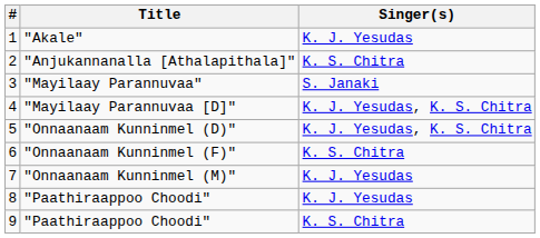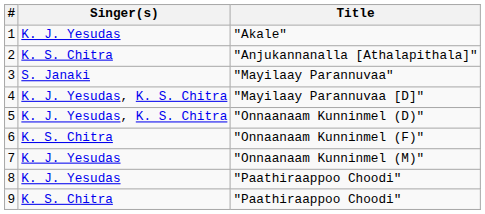 <table class="wikitable" style="font-size:95%;">
 <tr>
 <th>#</th>
+<th>Singer(s)</th>
 <th>Title</th>
-<th>Singer(s)</th>
 </tr>
 <tr>
 <td>1</td>
+<td><a href='#'>K. J. Yesudas</a></td>
 <td>"Akale"</td>
-<td><a href='#'>K. J. Yesudas</a></td>
 </tr>
 <tr>
 <td>2</td>
+<td><a href='#'>K. S. Chitra</a></td>
 <td>"Anjukannanalla [Athalapithala]"</td>
-<td><a href='#'>K. S. Chitra</a></td>
 </tr>
 <tr>
 <td>3</td>
+<td><a href='#'>S. Janaki</a></td>
 <td>"Mayilaay Parannuvaa"</td>
-<td><a href='#'>S. Janaki</a></td>
 </tr>
 <tr>
 <td>4</td>
+<td><a href='#'>K. J. Yesudas</a>, <a href='#'>K. S. Chitra</a></td>
 <td>"Mayilaay Parannuvaa [D]"</td>
-<td><a href='#'>K. J. Yesudas</a>, <a href='#'>K. S. Chitra</a></td>
 </tr>
 <tr>
 <td>5</td>
+<td><a href='#'>K. J. Yesudas</a>, <a href='#'>K. S. Chitra</a></td>
 <td>"Onnaanaam Kunninmel (D)"</td>
-<td><a href='#'>K. J. Yesudas</a>, <a href='#'>K. S. Chitra</a></td>
 </tr>
 <tr>
 <td>6</td>
+<td><a href='#'>K. S. Chitra</a></td>
 <td>"Onnaanaam Kunninmel (F)"</td>
-<td><a href='#'>K. S. Chitra</a></td>
 </tr>
 <tr>
 <td>7</td>
+<td><a href='#'>K. J. Yesudas</a></td>
 <td>"Onnaanaam Kunninmel (M)"</td>
-<td><a href='#'>K. J. Yesudas</a></td>
 </tr>
 <tr>
 <td>8</td>
+<td><a href='#'>K. J. Yesudas</a></td>
 <td>"Paathiraappoo Choodi"</td>
-<td><a href='#'>K. J. Yesudas</a></td>
 </tr>
 <tr>
 <td>9</td>
+<td><a href='#'>K. S. Chitra</a></td>
 <td>"Paathiraappoo Choodi"</td>
-<td><a href='#'>K. S. Chitra</a></td>
 </tr>
 </table>
